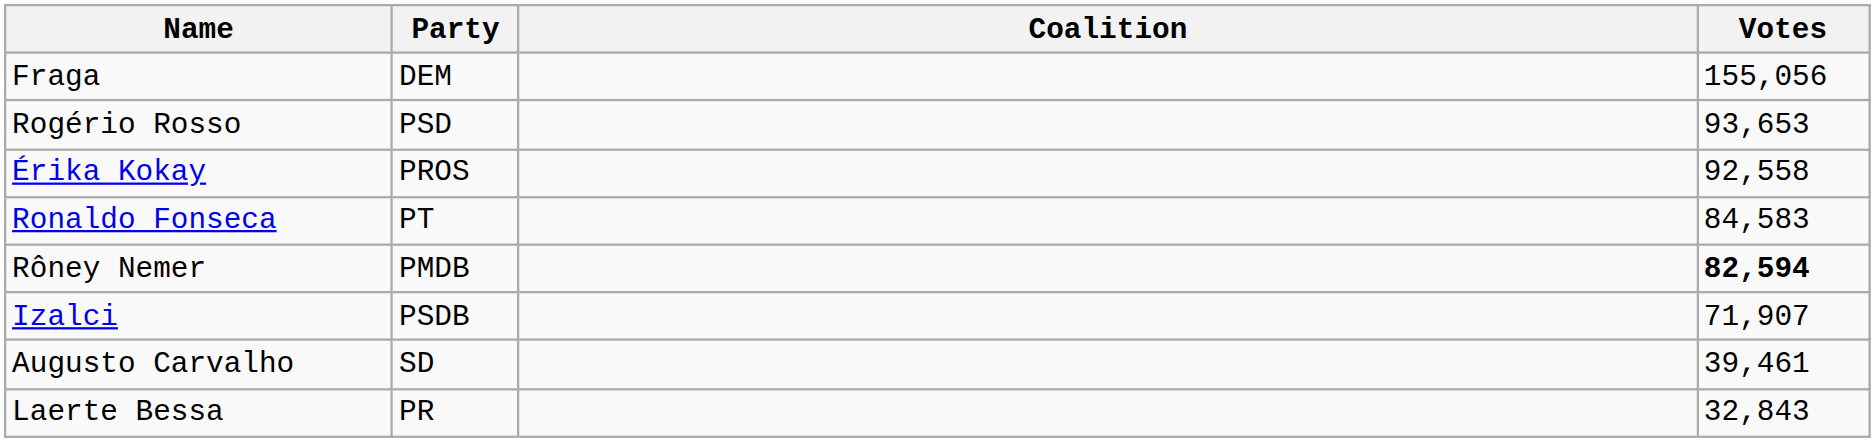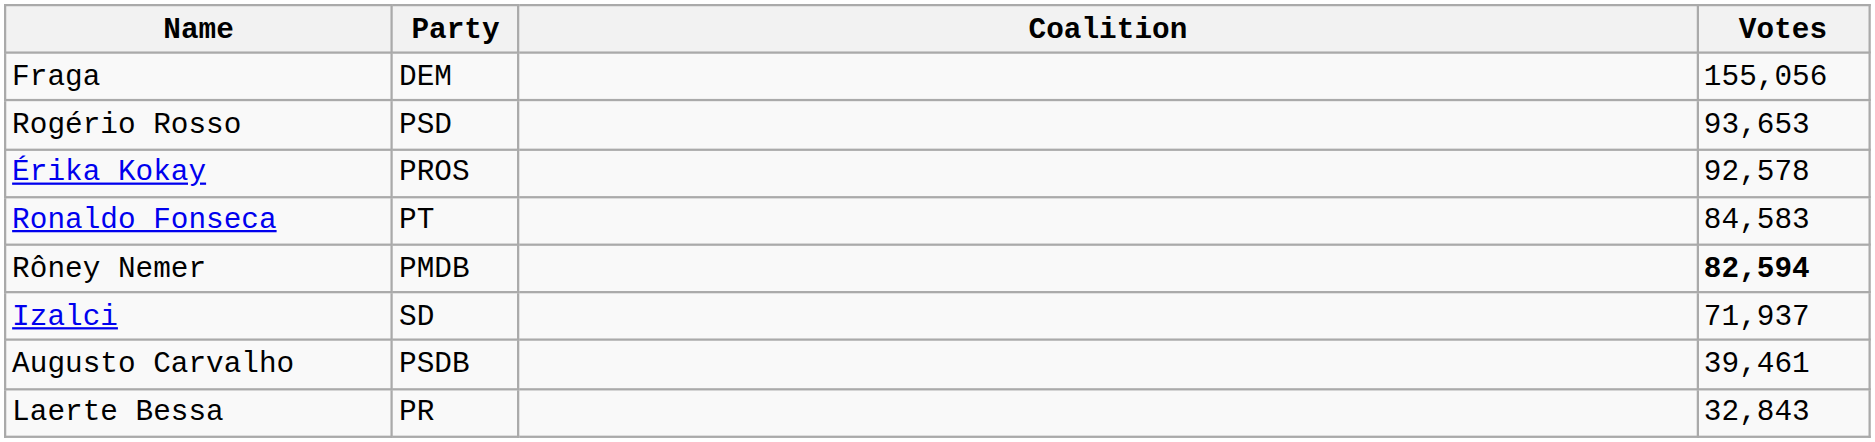 <table class="wikitable sortable">
 <tr>
 <th style="width:165px;">Name</th>
 <th style="width:50px;">Party</th>
 <th style="width:515px;">Coalition</th>
 <th style="width:70px;">Votes</th>
 </tr>
 <tr>
 <td>Fraga</td>
 <td>DEM</td>
 <td></td>
 <td>155,056</td>
 </tr>
 <tr>
 <td>Rogério Rosso</td>
 <td>PSD</td>
 <td></td>
 <td>93,653</td>
 </tr>
 <tr>
 <td><a href='#'>Érika Kokay</a></td>
 <td>PROS</td>
 <td></td>
-<td>92,558</td>
+<td>92,578</td>
 </tr>
 <tr>
 <td><a href='#'>Ronaldo Fonseca</a></td>
 <td>PT</td>
 <td></td>
 <td>84,583</td>
 </tr>
 <tr>
 <td>Rôney Nemer</td>
 <td>PMDB</td>
 <td></td>
 <td><strong>82,594</strong></td>
 </tr>
 <tr>
 <td><a href='#'>Izalci</a></td>
-<td>PSDB</td>
+<td>SD</td>
 <td></td>
-<td>71,907</td>
+<td>71,937</td>
 </tr>
 <tr>
 <td>Augusto Carvalho</td>
-<td>SD</td>
+<td>PSDB</td>
 <td></td>
 <td>39,461</td>
 </tr>
 <tr>
 <td>Laerte Bessa</td>
 <td>PR</td>
 <td></td>
 <td>32,843</td>
 </tr>
 </table>
